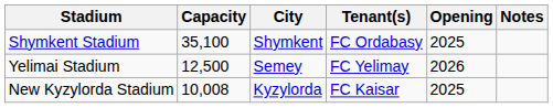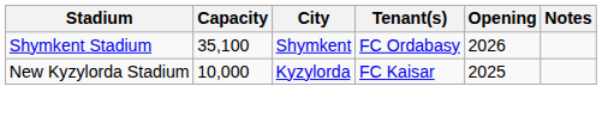 <table class="wikitable sortable" style="margin:0 1em 0 0; font-size:91%;">
 <tr>
 <th>Stadium</th>
 <th>Capacity</th>
 <th>City</th>
 <th>Tenant(s)</th>
 <th>Opening</th>
 <th>Notes</th>
 </tr>
 <tr>
 <td><a href='#'>Shymkent Stadium</a></td>
 <td>35,100</td>
 <td><a href='#'>Shymkent</a></td>
 <td><a href='#'>FC Ordabasy</a></td>
-<td>2025</td>
-<td></td>
-</tr>
-<tr>
-<td>Yelimai Stadium</td>
-<td>12,500</td>
-<td><a href='#'>Semey</a></td>
-<td><a href='#'>FC Yelimay</a></td>
 <td>2026</td>
 <td></td>
 </tr>
 <tr>
 <td>New Kyzylorda Stadium</td>
-<td>10,008</td>
+<td>10,000</td>
 <td><a href='#'>Kyzylorda</a></td>
 <td><a href='#'>FC Kaisar</a></td>
 <td>2025</td>
 <td></td>
 </tr>
 </table>
